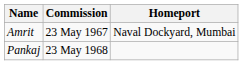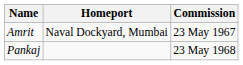 <table class="wikitable">
 <tr>
 <th>Name</th>
+<th>Homeport</th>
 <th>Commission</th>
-<th>Homeport</th>
 </tr>
 <tr>
 <td><em>Amrit</em></td>
+<td>Naval Dockyard, Mumbai</td>
 <td>23 May 1967</td>
-<td>Naval Dockyard, Mumbai</td>
 </tr>
 <tr>
 <td><em>Pankaj</em></td>
+<td></td>
 <td>23 May 1968</td>
-<td></td>
 </tr>
 </table>
